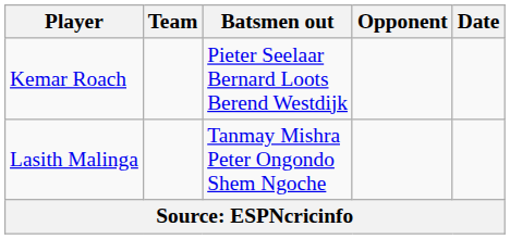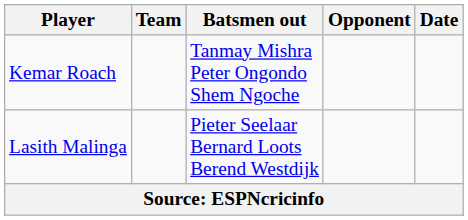 <table class="wikitable sortable" style="text-align:center">
 <tr>
 <th class="unsortable">Player</th>
 <th>Team</th>
 <th>Batsmen out</th>
 <th>Opponent</th>
 <th>Date</th>
 </tr>
 <tr>
 <td style="text-align:left"><a href='#'>Kemar Roach</a></td>
 <td style="text-align:left"></td>
-<td style="text-align:left"><a href='#'>Pieter Seelaar</a><br><a href='#'>Bernard Loots</a><br><a href='#'>Berend Westdijk</a></td>
+<td style="text-align:left"><a href='#'>Tanmay Mishra</a><br><a href='#'>Peter Ongondo</a><br><a href='#'>Shem Ngoche</a></td>
 <td style="text-align:left"></td>
 <td></td>
 </tr>
 <tr>
 <td style="text-align:left"><a href='#'>Lasith Malinga</a></td>
 <td style="text-align:left"></td>
-<td style="text-align:left"><a href='#'>Tanmay Mishra</a><br><a href='#'>Peter Ongondo</a><br><a href='#'>Shem Ngoche</a></td>
+<td style="text-align:left"><a href='#'>Pieter Seelaar</a><br><a href='#'>Bernard Loots</a><br><a href='#'>Berend Westdijk</a></td>
 <td style="text-align:left"></td>
 <td></td>
 </tr>
 <tr>
 <th colspan=5>Source: ESPNcricinfo </th>
 </tr>
 </table>
